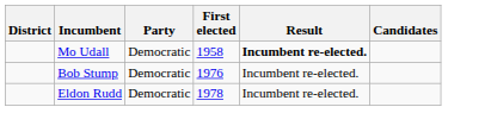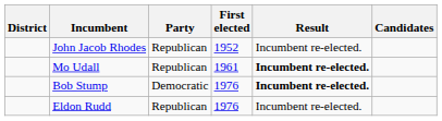 <table class=wikitable>
 <tr valign=bottom>
 <th>District</th>
 <th>Incumbent</th>
 <th>Party</th>
 <th>First<br>elected</th>
 <th>Result</th>
 <th>Candidates</th>
 </tr>
 <tr>
 <td></td>
+<td><a href='#'>John Jacob Rhodes</a></td>
+<td>Republican</td>
+<td><a href='#'>1952</a></td>
+<td>Incumbent re-elected.</td>
+<td nowrap></td>
+</tr>
+<tr>
+<td></td>
 <td><a href='#'>Mo Udall</a></td>
-<td>Democratic</td>
-<td><a href='#'>1958 </a></td>
+<td>Republican</td>
+<td><a href='#'>1961 </a></td>
 <td><strong>Incumbent re-elected.</strong></td>
 <td nowrap></td>
 </tr>
 <tr>
 <td></td>
 <td><a href='#'>Bob Stump</a></td>
 <td>Democratic</td>
 <td><a href='#'>1976</a></td>
-<td>Incumbent re-elected.</td>
+<td><strong>Incumbent re-elected.</strong></td>
 <td nowrap></td>
 </tr>
 <tr>
 <td></td>
 <td><a href='#'>Eldon Rudd</a></td>
-<td>Democratic</td>
-<td><a href='#'>1978</a></td>
+<td>Republican</td>
+<td><a href='#'>1976</a></td>
 <td>Incumbent re-elected.</td>
 <td nowrap></td>
 </tr>
 </table>
